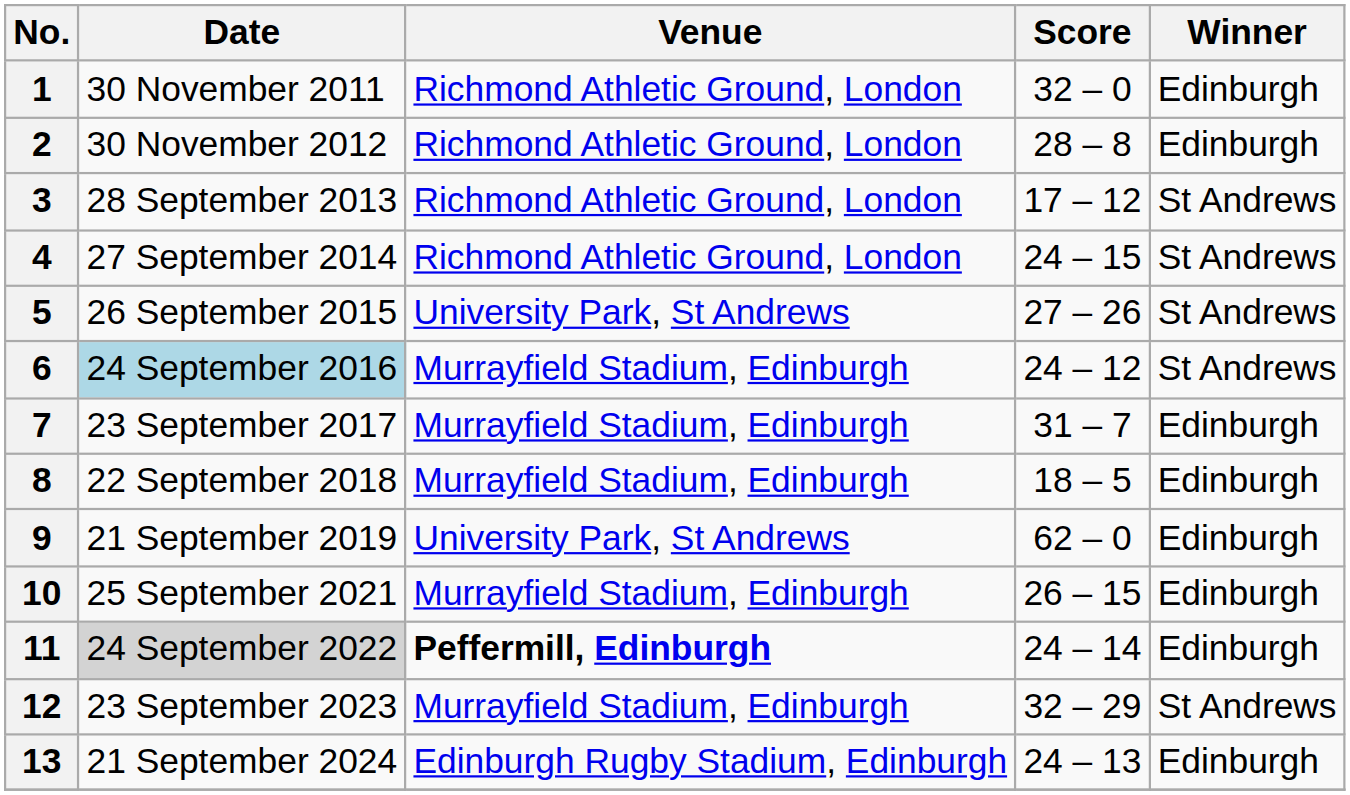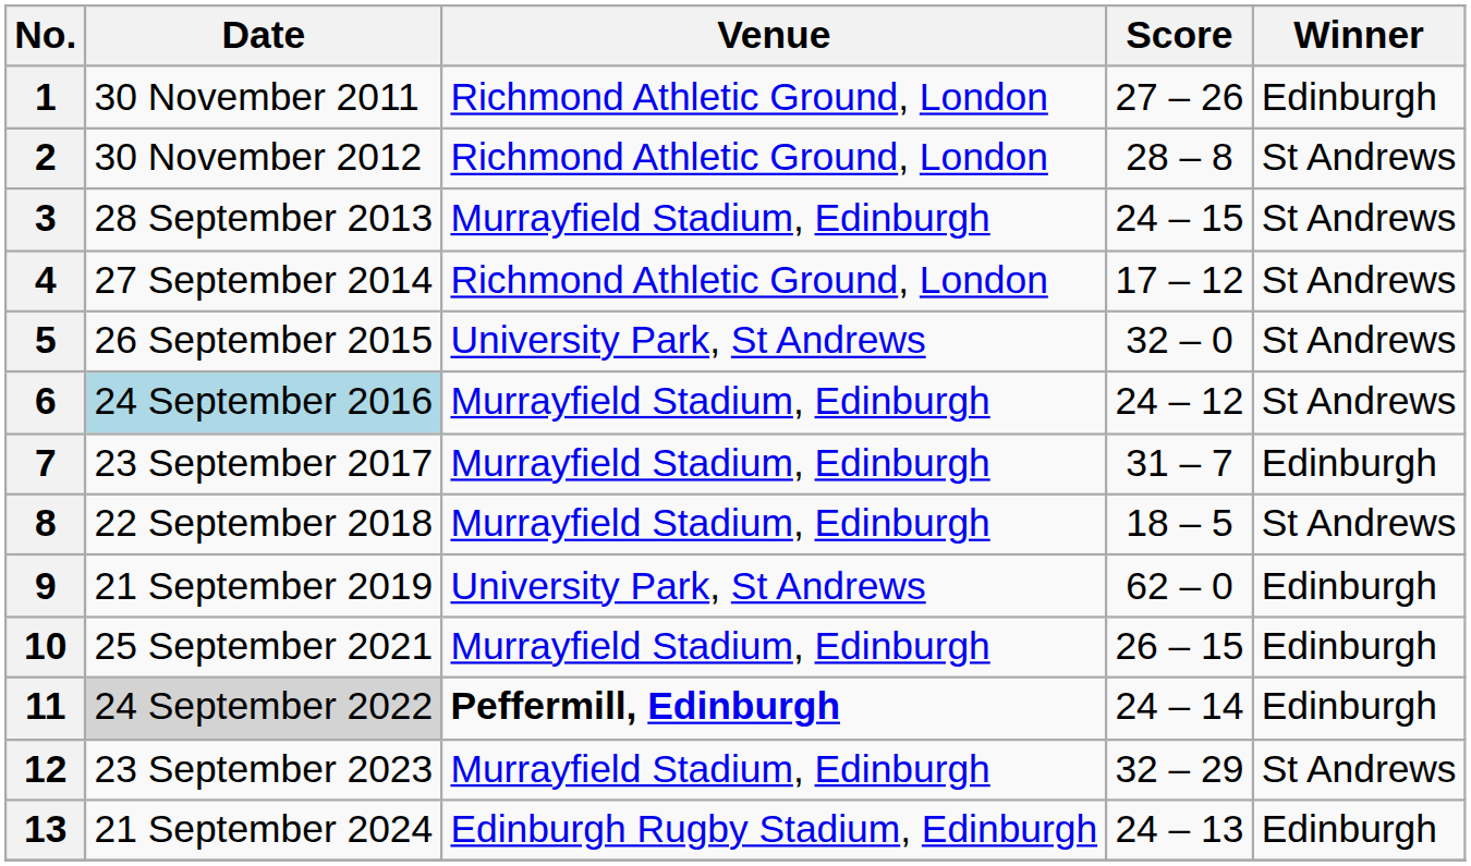 <table class="wikitable">
 <tr>
 <th>No.</th>
 <th>Date</th>
 <th>Venue</th>
 <th>Score</th>
 <th>Winner</th>
 </tr>
 <tr>
 <th>1</th>
 <td>30 November 2011</td>
 <td><a href='#'>Richmond Athletic Ground</a>, <a href='#'>London</a></td>
-<td align="center">32 – 0</td>
+<td align="center">27 – 26</td>
 <td>Edinburgh</td>
 </tr>
 <tr>
 <th>2</th>
 <td>30 November 2012</td>
 <td><a href='#'>Richmond Athletic Ground</a>, <a href='#'>London</a></td>
 <td align="center">28 – 8</td>
-<td>Edinburgh</td>
+<td>St Andrews</td>
 </tr>
 <tr>
 <th>3</th>
 <td>28 September 2013</td>
-<td><a href='#'>Richmond Athletic Ground</a>, <a href='#'>London</a></td>
-<td align="center">17 – 12</td>
+<td><a href='#'>Murrayfield Stadium</a>, <a href='#'>Edinburgh</a></td>
+<td align="center">24 – 15</td>
 <td>St Andrews</td>
 </tr>
 <tr>
 <th>4</th>
 <td>27 September 2014</td>
 <td><a href='#'>Richmond Athletic Ground</a>, <a href='#'>London</a></td>
-<td align="center">24 – 15</td>
+<td align="center">17 – 12</td>
 <td>St Andrews</td>
 </tr>
 <tr>
 <th>5</th>
 <td>26 September 2015</td>
 <td><a href='#'>University Park</a>, <a href='#'>St Andrews</a></td>
-<td align="center">27 – 26</td>
+<td align="center">32 – 0</td>
 <td>St Andrews</td>
 </tr>
 <tr>
 <th>6</th>
 <td style="background: lightblue;">24 September 2016</td>
 <td><a href='#'>Murrayfield Stadium</a>, <a href='#'>Edinburgh</a></td>
 <td align="center">24 – 12</td>
 <td>St Andrews</td>
 </tr>
 <tr>
 <th>7</th>
 <td>23 September 2017</td>
 <td><a href='#'>Murrayfield Stadium</a>, <a href='#'>Edinburgh</a></td>
 <td align="center">31 – 7</td>
 <td>Edinburgh</td>
 </tr>
 <tr>
 <th>8</th>
 <td>22 September 2018</td>
 <td><a href='#'>Murrayfield Stadium</a>, <a href='#'>Edinburgh</a></td>
 <td align="center">18 – 5</td>
-<td>Edinburgh</td>
+<td>St Andrews</td>
 </tr>
 <tr>
 <th>9</th>
 <td>21 September 2019</td>
 <td><a href='#'>University Park</a>, <a href='#'>St Andrews</a></td>
 <td align="center">62 – 0</td>
 <td>Edinburgh</td>
 </tr>
 <tr>
 <th>10</th>
 <td>25 September 2021</td>
 <td><a href='#'>Murrayfield Stadium</a>, <a href='#'>Edinburgh</a></td>
 <td align="center">26 – 15</td>
 <td>Edinburgh</td>
 </tr>
 <tr>
 <th>11</th>
 <td style="background: lightgrey;">24 September 2022</td>
 <td><strong>Peffermill, <a href='#'>Edinburgh</a></strong></td>
 <td align="center">24 – 14</td>
 <td>Edinburgh</td>
 </tr>
 <tr>
 <th>12</th>
 <td>23 September 2023</td>
 <td><a href='#'>Murrayfield Stadium</a>, <a href='#'>Edinburgh</a></td>
 <td align="center">32 – 29</td>
 <td>St Andrews</td>
 </tr>
 <tr>
 <th>13</th>
 <td>21 September 2024</td>
 <td><a href='#'>Edinburgh Rugby Stadium</a>, <a href='#'>Edinburgh</a></td>
 <td align="center">24 – 13</td>
 <td>Edinburgh</td>
 </tr>
 <tr>
 </tr>
 </table>
